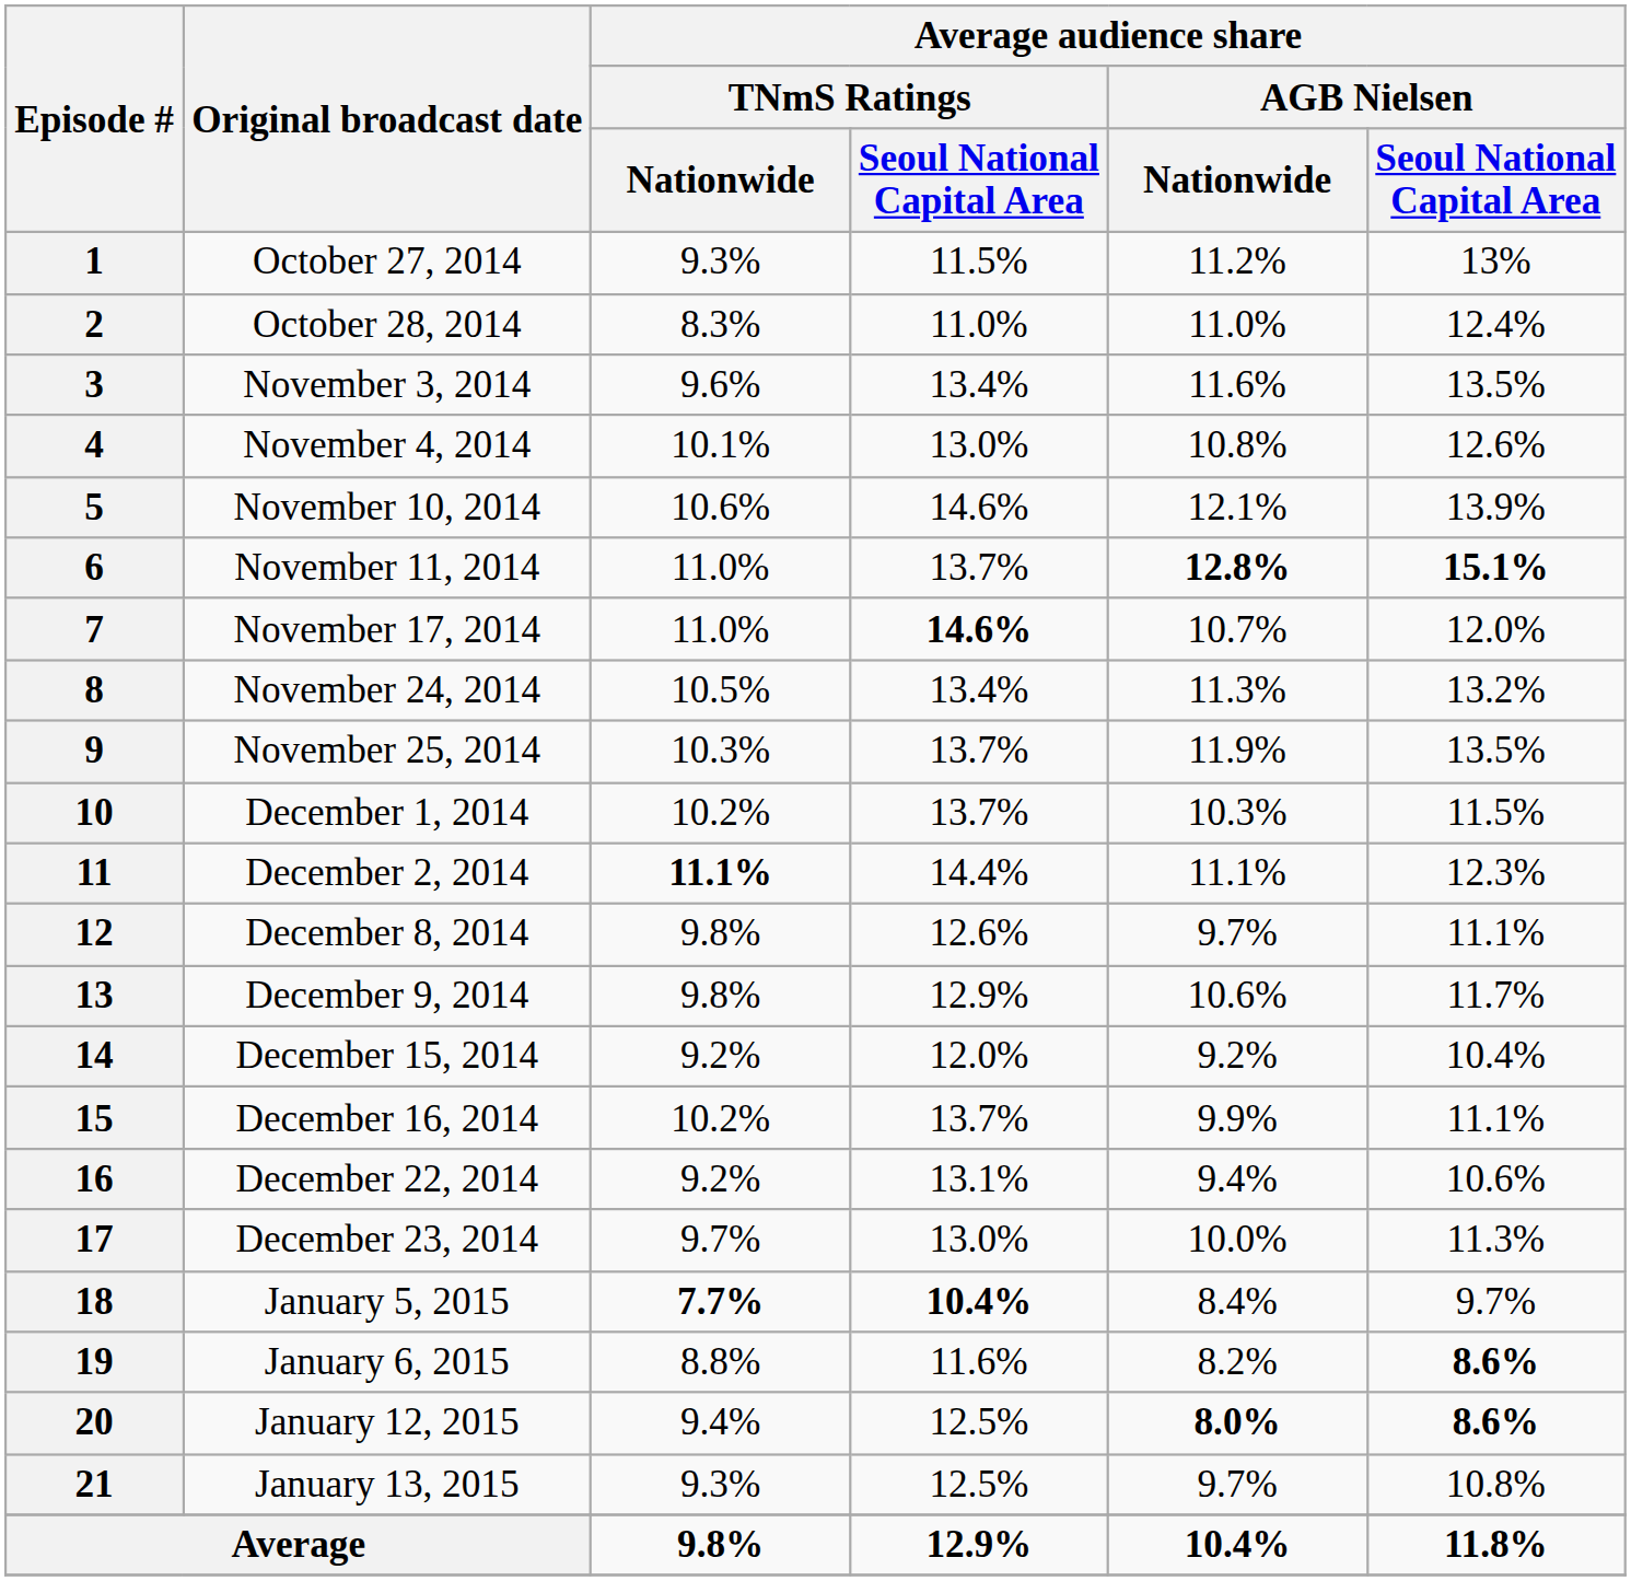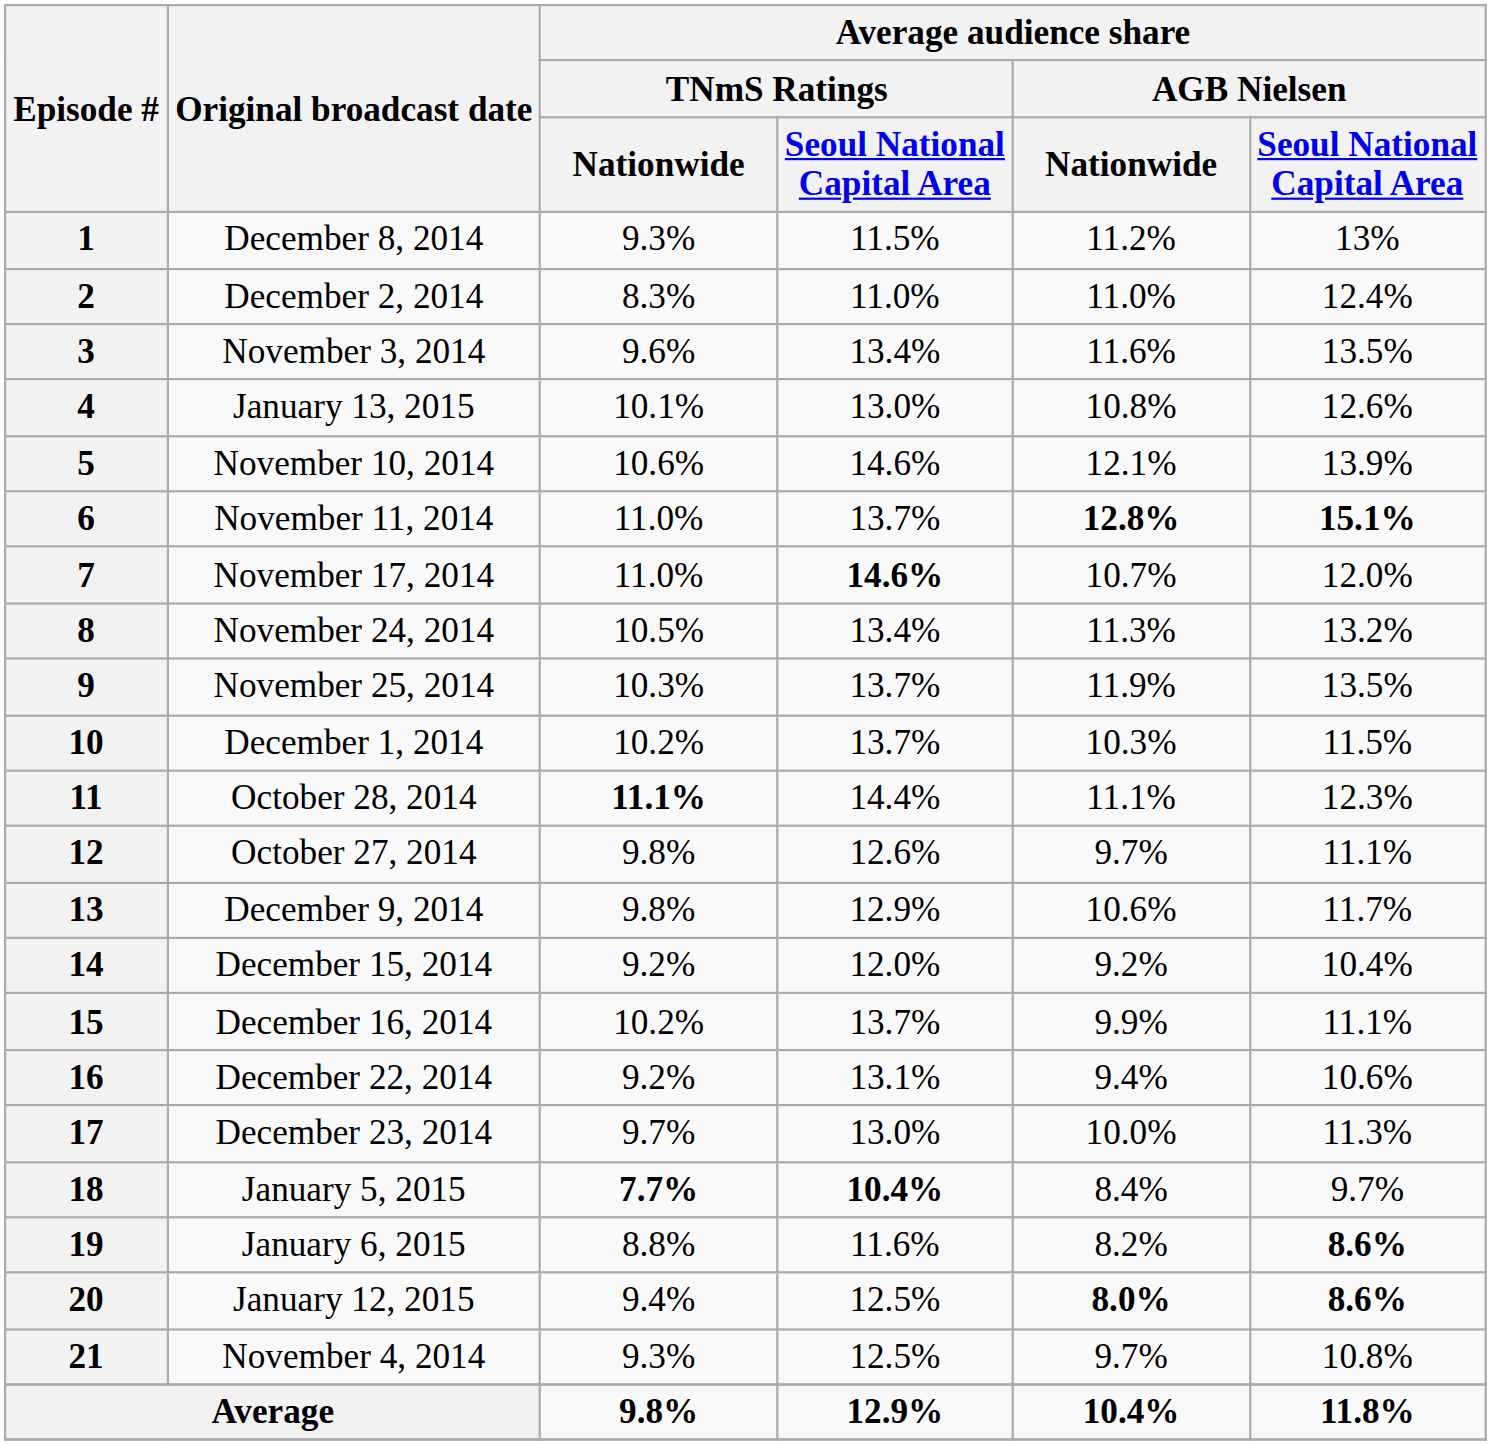 <table class=wikitable style="text-align:center">
 <tr>
 <th rowspan="3">Episode #</th>
 <th rowspan="3">Original broadcast date</th>
 <th colspan="4">Average audience share</th>
 </tr>
 <tr>
 <th colspan="2">TNmS Ratings</th>
 <th colspan="2">AGB Nielsen</th>
 </tr>
 <tr>
 <th width=100>Nationwide</th>
 <th width=100><a href='#'>Seoul National Capital Area</a></th>
 <th width=100>Nationwide</th>
 <th width=100><a href='#'>Seoul National Capital Area</a></th>
 </tr>
 <tr>
 <th>1</th>
-<td>October 27, 2014</td>
+<td>December 8, 2014</td>
 <td>9.3%</td>
 <td>11.5%</td>
 <td>11.2%</td>
 <td>13%</td>
 </tr>
 <tr>
 <th>2</th>
-<td>October 28, 2014</td>
+<td>December 2, 2014</td>
 <td>8.3%</td>
 <td>11.0%</td>
 <td>11.0%</td>
 <td>12.4%</td>
 </tr>
 <tr>
 <th>3</th>
 <td>November 3, 2014</td>
 <td>9.6%</td>
 <td>13.4%</td>
 <td>11.6%</td>
 <td>13.5%</td>
 </tr>
 <tr>
 <th>4</th>
-<td>November 4, 2014</td>
+<td>January 13, 2015</td>
 <td>10.1%</td>
 <td>13.0%</td>
 <td>10.8%</td>
 <td>12.6%</td>
 </tr>
 <tr>
 <th>5</th>
 <td>November 10, 2014</td>
 <td>10.6%</td>
 <td>14.6%</td>
 <td>12.1%</td>
 <td>13.9%</td>
 </tr>
 <tr>
 <th>6</th>
 <td>November 11, 2014</td>
 <td>11.0%</td>
 <td>13.7%</td>
 <td><span><strong>12.8%</strong></span></td>
 <td><span><strong>15.1%</strong></span></td>
 </tr>
 <tr>
 <th>7</th>
 <td>November 17, 2014</td>
 <td>11.0%</td>
 <td><span><strong>14.6%</strong></span></td>
 <td>10.7%</td>
 <td>12.0%</td>
 </tr>
 <tr>
 <th>8</th>
 <td>November 24, 2014</td>
 <td>10.5%</td>
 <td>13.4%</td>
 <td>11.3%</td>
 <td>13.2%</td>
 </tr>
 <tr>
 <th>9</th>
 <td>November 25, 2014</td>
 <td>10.3%</td>
 <td>13.7%</td>
 <td>11.9%</td>
 <td>13.5%</td>
 </tr>
 <tr>
 <th>10</th>
 <td>December 1, 2014</td>
 <td>10.2%</td>
 <td>13.7%</td>
 <td>10.3%</td>
 <td>11.5%</td>
 </tr>
 <tr>
 <th>11</th>
-<td>December 2, 2014</td>
+<td>October 28, 2014</td>
 <td><span><strong>11.1%</strong></span></td>
 <td>14.4%</td>
 <td>11.1%</td>
 <td>12.3%</td>
 </tr>
 <tr>
 <th>12</th>
-<td>December 8, 2014</td>
+<td>October 27, 2014</td>
 <td>9.8%</td>
 <td>12.6%</td>
 <td>9.7%</td>
 <td>11.1%</td>
 </tr>
 <tr>
 <th>13</th>
 <td>December 9, 2014</td>
 <td>9.8%</td>
 <td>12.9%</td>
 <td>10.6%</td>
 <td>11.7%</td>
 </tr>
 <tr>
 <th>14</th>
 <td>December 15, 2014</td>
 <td>9.2%</td>
 <td>12.0%</td>
 <td>9.2%</td>
 <td>10.4%</td>
 </tr>
 <tr>
 <th>15</th>
 <td>December 16, 2014</td>
 <td>10.2%</td>
 <td>13.7%</td>
 <td>9.9%</td>
 <td>11.1%</td>
 </tr>
 <tr>
 <th>16</th>
 <td>December 22, 2014</td>
 <td>9.2%</td>
 <td>13.1%</td>
 <td>9.4%</td>
 <td>10.6%</td>
 </tr>
 <tr>
 <th>17</th>
 <td>December 23, 2014</td>
 <td>9.7%</td>
 <td>13.0%</td>
 <td>10.0%</td>
 <td>11.3%</td>
 </tr>
 <tr>
 <th>18</th>
 <td>January 5, 2015</td>
 <td><span><strong>7.7%</strong></span></td>
 <td><span><strong>10.4%</strong></span></td>
 <td>8.4%</td>
 <td>9.7%</td>
 </tr>
 <tr>
 <th>19</th>
 <td>January 6, 2015</td>
 <td>8.8%</td>
 <td>11.6%</td>
 <td>8.2%</td>
 <td><span><strong>8.6%</strong></span></td>
 </tr>
 <tr>
 <th>20</th>
 <td>January 12, 2015</td>
 <td>9.4%</td>
 <td>12.5%</td>
 <td><span><strong>8.0%</strong></span></td>
 <td><span><strong>8.6%</strong></span></td>
 </tr>
 <tr>
 <th>21</th>
-<td>January 13, 2015</td>
+<td>November 4, 2014</td>
 <td>9.3%</td>
 <td>12.5%</td>
 <td>9.7%</td>
 <td>10.8%</td>
 </tr>
 <tr>
 </tr>
 <tr align=center>
 <th colspan=2>Average</th>
 <td><span><strong>9.8%</strong></span></td>
 <td><span><strong>12.9%</strong></span></td>
 <td><span><strong>10.4%</strong></span></td>
 <td><span><strong>11.8%</strong></span></td>
 </tr>
 <tr align=center>
 </tr>
 </table>
